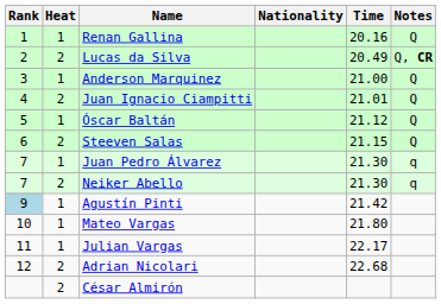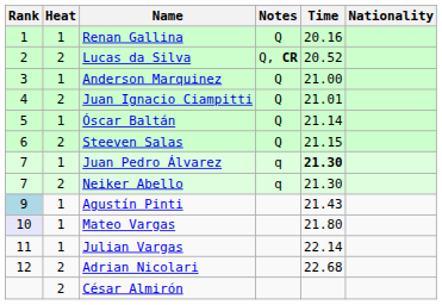 <table class="wikitable sortable" style="text-align:center">
 <tr>
 <th>Rank</th>
 <th>Heat</th>
 <th>Name</th>
+<th>Notes</th>
+<th>Time</th>
 <th>Nationality</th>
-<th>Time</th>
-<th>Notes</th>
 </tr>
 <tr bgcolor=ccffcc>
 <td>1</td>
 <td>1</td>
 <td align=left><a href='#'>Renan Gallina</a></td>
+<td>Q</td>
+<td>20.16</td>
 <td align=left></td>
-<td>20.16</td>
-<td>Q</td>
 </tr>
 <tr bgcolor=ccffcc>
 <td>2</td>
 <td>2</td>
 <td align=left><a href='#'>Lucas da Silva</a></td>
+<td>Q, <strong>CR</strong></td>
+<td>20.52</td>
 <td align=left></td>
-<td>20.49</td>
-<td>Q, <strong>CR</strong></td>
 </tr>
 <tr bgcolor=ccffcc>
 <td>3</td>
 <td>1</td>
 <td align=left><a href='#'>Anderson Marquinez</a></td>
+<td>Q</td>
+<td>21.00</td>
 <td align=left></td>
-<td>21.00</td>
-<td>Q</td>
 </tr>
 <tr bgcolor=ccffcc>
 <td>4</td>
 <td>2</td>
 <td align=left><a href='#'>Juan Ignacio Ciampitti</a></td>
+<td>Q</td>
+<td>21.01</td>
 <td align=left></td>
-<td>21.01</td>
-<td>Q</td>
 </tr>
 <tr bgcolor=ccffcc>
 <td>5</td>
 <td>1</td>
 <td align=left><a href='#'>Óscar Baltán</a></td>
+<td>Q</td>
+<td>21.14</td>
 <td align=left></td>
-<td>21.12</td>
-<td>Q</td>
 </tr>
 <tr bgcolor=ccffcc>
 <td>6</td>
 <td>2</td>
 <td align=left><a href='#'>Steeven Salas</a></td>
+<td>Q</td>
+<td>21.15</td>
 <td align=left></td>
-<td>21.15</td>
-<td>Q</td>
 </tr>
 <tr bgcolor=ddffdd>
 <td>7</td>
 <td>1</td>
 <td align=left><a href='#'>Juan Pedro Álvarez</a></td>
+<td>q</td>
+<td><strong>21.30</strong></td>
 <td align=left></td>
-<td>21.30</td>
-<td>q</td>
 </tr>
 <tr bgcolor=ddffdd>
 <td>7</td>
 <td>2</td>
 <td align=left><a href='#'>Neiker Abello</a></td>
+<td>q</td>
+<td>21.30</td>
 <td align=left></td>
-<td>21.30</td>
-<td>q</td>
 </tr>
 <tr>
 <td style="background: lightblue;">9</td>
 <td>1</td>
 <td align=left><a href='#'>Agustín Pinti</a></td>
+<td></td>
+<td>21.43</td>
 <td align=left></td>
-<td>21.42</td>
-<td></td>
 </tr>
 <tr>
-<td>10</td>
+<td style="background: lavender;">10</td>
 <td>1</td>
 <td align=left><a href='#'>Mateo Vargas</a></td>
+<td></td>
+<td>21.80</td>
 <td align=left></td>
-<td>21.80</td>
-<td></td>
 </tr>
 <tr>
 <td>11</td>
 <td>1</td>
 <td align=left><a href='#'>Julian Vargas</a></td>
+<td></td>
+<td>22.14</td>
 <td align=left></td>
-<td>22.17</td>
-<td></td>
 </tr>
 <tr>
 <td>12</td>
 <td>2</td>
 <td align=left><a href='#'>Adrian Nicolari</a></td>
+<td></td>
+<td>22.68</td>
 <td align=left></td>
-<td>22.68</td>
-<td></td>
 </tr>
 <tr>
 <td></td>
 <td>2</td>
 <td align=left><a href='#'>César Almirón</a></td>
-<td align=left></td>
 <td></td>
 <td></td>
+<td align=left></td>
 </tr>
 </table>
